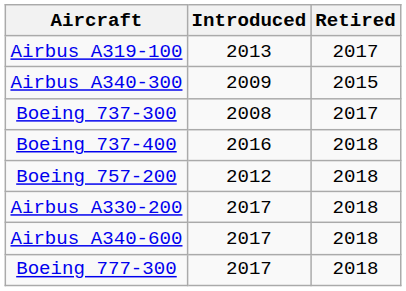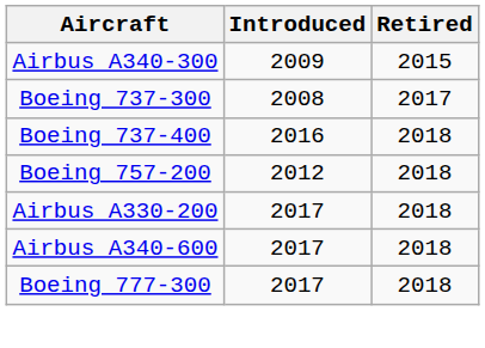 <table class="wikitable" style="text-align:center; margin:1em auto">
 <tr>
 <th>Aircraft</th>
 <th>Introduced</th>
 <th>Retired</th>
-</tr>
-<tr>
-<td><a href='#'>Airbus A319-100</a></td>
-<td>2013</td>
-<td>2017</td>
 </tr>
 <tr>
 <td><a href='#'>Airbus A340-300</a></td>
 <td>2009</td>
 <td>2015</td>
 </tr>
 <tr>
 <td><a href='#'>Boeing 737-300</a></td>
 <td>2008</td>
 <td>2017</td>
 </tr>
 <tr>
 <td><a href='#'>Boeing 737-400</a></td>
 <td>2016</td>
 <td>2018</td>
 </tr>
 <tr>
 <td><a href='#'>Boeing 757-200</a></td>
 <td>2012</td>
 <td>2018</td>
 </tr>
 <tr>
 <td><a href='#'>Airbus A330-200</a></td>
 <td>2017</td>
 <td>2018</td>
 </tr>
 <tr>
 <td><a href='#'>Airbus A340-600</a></td>
 <td>2017</td>
 <td>2018</td>
 </tr>
 <tr>
 <td><a href='#'>Boeing 777-300</a></td>
 <td>2017</td>
 <td>2018</td>
 </tr>
 </table>
